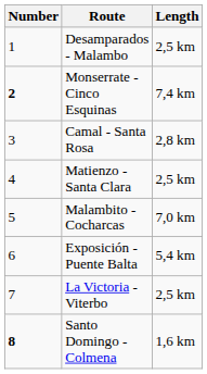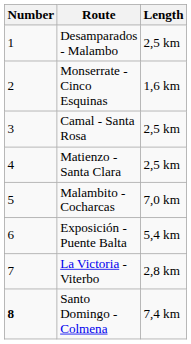 <table class="wikitable" border="1" align="center" width=35%>
 <tr bgcolor="#ececec">
 <th>Number</th>
 <th>Route</th>
 <th>Length</th>
 </tr>
 <tr>
 <td>1</td>
 <td>Desamparados - Malambo</td>
 <td>2,5 km</td>
 </tr>
 <tr>
-<td><strong>2</strong></td>
+<td>2</td>
 <td>Monserrate - Cinco Esquinas</td>
-<td>7,4 km</td>
+<td>1,6 km</td>
 </tr>
 <tr>
 <td>3</td>
 <td>Camal - Santa Rosa</td>
-<td>2,8 km</td>
+<td>2,5 km</td>
 </tr>
 <tr>
 <td>4</td>
 <td>Matienzo - Santa Clara</td>
 <td>2,5 km</td>
 </tr>
 <tr>
 <td>5</td>
 <td>Malambito - Cocharcas</td>
 <td>7,0 km</td>
 </tr>
 <tr>
 <td>6</td>
 <td>Exposición - Puente Balta</td>
 <td>5,4 km</td>
 </tr>
 <tr>
 <td>7</td>
 <td><a href='#'>La Victoria</a> - Viterbo</td>
-<td>2,5 km</td>
+<td>2,8 km</td>
 </tr>
 <tr>
 <td><strong>8</strong></td>
 <td>Santo Domingo - <a href='#'>Colmena</a></td>
-<td>1,6 km</td>
+<td>7,4 km</td>
 </tr>
 </table>
